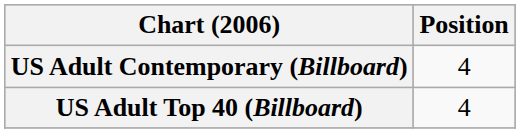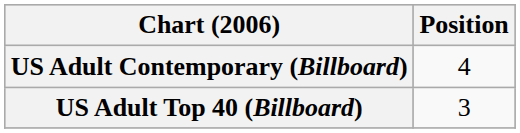 <table class="wikitable sortable plainrowheaders" style="text-align:center">
 <tr>
 <th scope="col">Chart (2006)</th>
 <th scope="col">Position</th>
 </tr>
 <tr>
 <th scope="row">US Adult Contemporary (<em>Billboard</em>)</th>
 <td>4</td>
 </tr>
 <tr>
 <th scope="row">US Adult Top 40 (<em>Billboard</em>)</th>
-<td>4</td>
+<td>3</td>
 </tr>
 </table>
